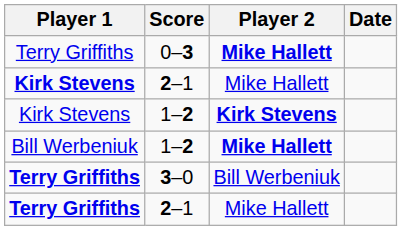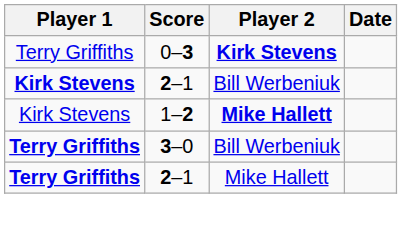 <table class="wikitable" style="text-align: center">
 <tr>
 <th>Player 1</th>
 <th>Score</th>
 <th>Player 2</th>
 <th>Date</th>
 </tr>
 <tr>
 <td> <a href='#'>Terry Griffiths</a></td>
 <td>0–<strong>3</strong></td>
-<td> <strong><a href='#'>Mike Hallett</a></strong></td>
+<td> <strong><a href='#'>Kirk Stevens</a></strong></td>
 <td></td>
 </tr>
 <tr>
 <td> <strong><a href='#'>Kirk Stevens</a></strong></td>
 <td><strong>2</strong>–1</td>
-<td> <a href='#'>Mike Hallett</a></td>
+<td> <a href='#'>Bill Werbeniuk</a></td>
 <td></td>
 </tr>
 <tr>
 <td> <a href='#'>Kirk Stevens</a></td>
-<td>1–<strong>2</strong></td>
-<td> <strong><a href='#'>Kirk Stevens</a></strong></td>
-<td></td>
-</tr>
-<tr>
-<td> <a href='#'>Bill Werbeniuk</a></td>
 <td>1–<strong>2</strong></td>
 <td> <strong><a href='#'>Mike Hallett</a></strong></td>
 <td></td>
 </tr>
 <tr>
 <td> <strong><a href='#'>Terry Griffiths</a></strong></td>
 <td><strong>3</strong>–0</td>
 <td> <a href='#'>Bill Werbeniuk</a></td>
 <td></td>
 </tr>
 <tr>
 <td> <strong><a href='#'>Terry Griffiths</a></strong></td>
 <td><strong>2</strong>–1</td>
 <td> <a href='#'>Mike Hallett</a></td>
 <td></td>
 </tr>
 </table>
